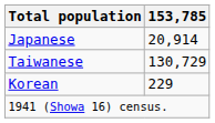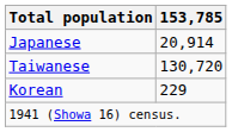 <table class=wikitable>
 <tr>
 <th>Total population</th>
 <th>153,785</th>
 </tr>
 <tr>
 <td><a href='#'>Japanese</a></td>
 <td>20,914</td>
 </tr>
 <tr>
 <td><a href='#'>Taiwanese</a></td>
-<td>130,729</td>
+<td>130,720</td>
 </tr>
 <tr>
 <td><a href='#'>Korean</a></td>
 <td>229</td>
 </tr>
 <tr>
 <td colspan=2><small>1941 (<a href='#'>Showa</a> 16) census.</small></td>
 </tr>
 </table>
